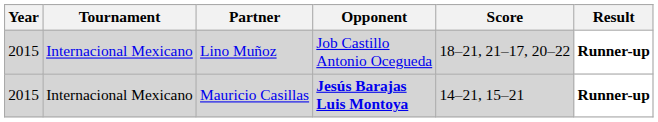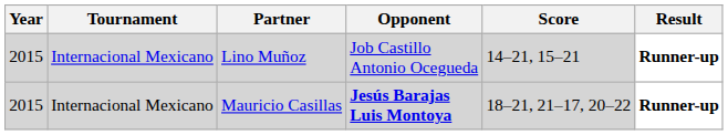 <table class="sortable wikitable" style="font-size: 90%;">
 <tr>
 <th>Year</th>
 <th>Tournament</th>
 <th>Partner</th>
 <th>Opponent</th>
 <th>Score</th>
 <th>Result</th>
 </tr>
 <tr style="background:#D5D5D5">
 <td align="center">2015</td>
 <td align="left"><a href='#'>Internacional Mexicano</a></td>
 <td align="left"> <a href='#'>Lino Muñoz</a></td>
 <td align="left"> <a href='#'>Job Castillo</a><br> <a href='#'>Antonio Ocegueda</a></td>
-<td align="left">18–21, 21–17, 20–22</td>
+<td align="left">14–21, 15–21</td>
 <td style="text-align:left; background:white"> <strong>Runner-up</strong></td>
 </tr>
 <tr style="background:#D5D5D5">
 <td align="center">2015</td>
 <td align="left">Internacional Mexicano</td>
 <td align="left"> <a href='#'>Mauricio Casillas</a></td>
 <td align="left"><strong> <a href='#'>Jesús Barajas</a><br> <a href='#'>Luis Montoya</a></strong></td>
-<td align="left">14–21, 15–21</td>
+<td align="left">18–21, 21–17, 20–22</td>
 <td style="text-align:left; background:white"> <strong>Runner-up</strong></td>
 </tr>
 </table>
